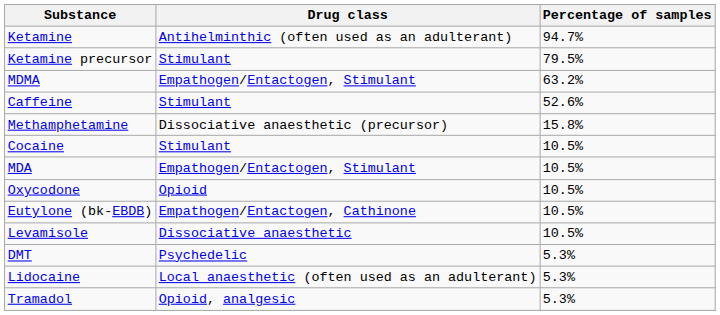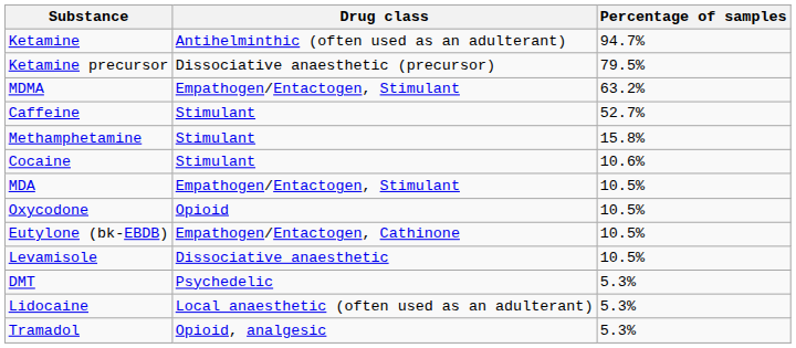 <table class="wikitable">
 <tr>
 <th>Substance</th>
 <th>Drug class</th>
 <th>Percentage of samples</th>
 </tr>
 <tr>
 <td><a href='#'>Ketamine</a></td>
 <td><a href='#'>Antihelminthic</a> (often used as an adulterant)</td>
 <td>94.7%</td>
 </tr>
 <tr>
 <td><a href='#'>Ketamine</a> precursor</td>
-<td><a href='#'>Stimulant</a></td>
+<td>Dissociative anaesthetic (precursor)</td>
 <td>79.5%</td>
 </tr>
 <tr>
 <td><a href='#'>MDMA</a></td>
 <td><a href='#'>Empathogen</a>/<a href='#'>Entactogen</a>, <a href='#'>Stimulant</a></td>
 <td>63.2%</td>
 </tr>
 <tr>
 <td><a href='#'>Caffeine</a></td>
 <td><a href='#'>Stimulant</a></td>
-<td>52.6%</td>
+<td>52.7%</td>
 </tr>
 <tr>
 <td><a href='#'>Methamphetamine</a></td>
-<td>Dissociative anaesthetic (precursor)</td>
+<td><a href='#'>Stimulant</a></td>
 <td>15.8%</td>
 </tr>
 <tr>
 <td><a href='#'>Cocaine</a></td>
 <td><a href='#'>Stimulant</a></td>
-<td>10.5%</td>
+<td>10.6%</td>
 </tr>
 <tr>
 <td><a href='#'>MDA</a></td>
 <td><a href='#'>Empathogen</a>/<a href='#'>Entactogen</a>, <a href='#'>Stimulant</a></td>
 <td>10.5%</td>
 </tr>
 <tr>
 <td><a href='#'>Oxycodone</a></td>
 <td><a href='#'>Opioid</a></td>
 <td>10.5%</td>
 </tr>
 <tr>
 <td><a href='#'>Eutylone</a> (bk-<a href='#'>EBDB</a>)</td>
 <td><a href='#'>Empathogen</a>/<a href='#'>Entactogen</a>, <a href='#'>Cathinone</a></td>
 <td>10.5%</td>
 </tr>
 <tr>
 <td><a href='#'>Levamisole</a></td>
 <td><a href='#'>Dissociative anaesthetic</a></td>
 <td>10.5%</td>
 </tr>
 <tr>
 <td><a href='#'>DMT</a></td>
 <td><a href='#'>Psychedelic</a></td>
 <td>5.3%</td>
 </tr>
 <tr>
 <td><a href='#'>Lidocaine</a></td>
 <td><a href='#'>Local anaesthetic</a> (often used as an adulterant)</td>
 <td>5.3%</td>
 </tr>
 <tr>
 <td><a href='#'>Tramadol</a></td>
 <td><a href='#'>Opioid</a>, <a href='#'>analgesic</a></td>
 <td>5.3%</td>
 </tr>
 </table>
